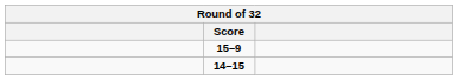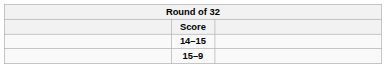 <table class="wikitable" style="text-align: center; font-size:90% ">
 <tr>
 <th colspan=3>Round of 32</th>
 </tr>
 <tr>
 <th align="right" width="250"></th>
 <th width="60">Score</th>
 <th align="left" width="250"></th>
 </tr>
 <tr>
+<td align=left></td>
+<td align=center><strong>14–15</strong></td>
+<td align=left><strong></strong></td>
+</tr>
+<tr>
 <td align=left><strong></strong></td>
 <td align=center><strong>15–9</strong></td>
 <td align=left></td>
 </tr>
-<tr>
-<td align=left></td>
-<td align=center><strong>14–15</strong></td>
-<td align=left><strong></strong></td>
-</tr>
 </table>
